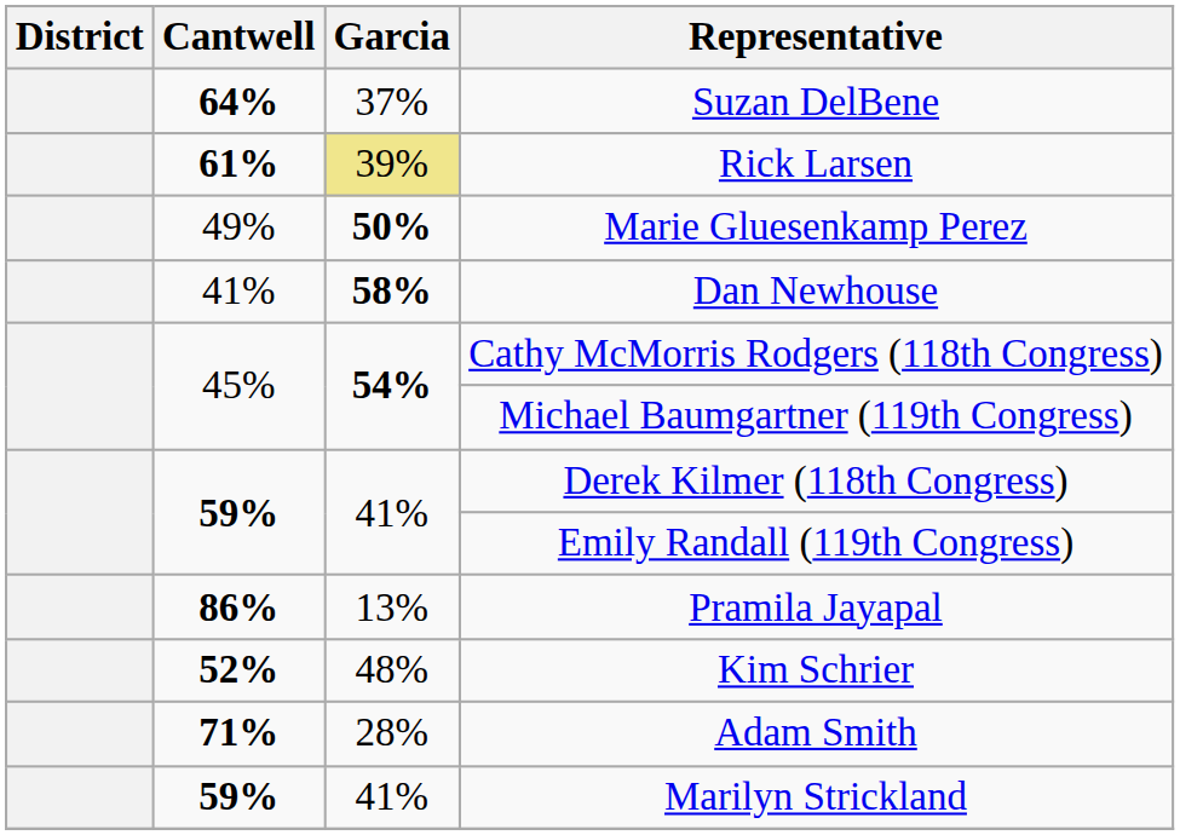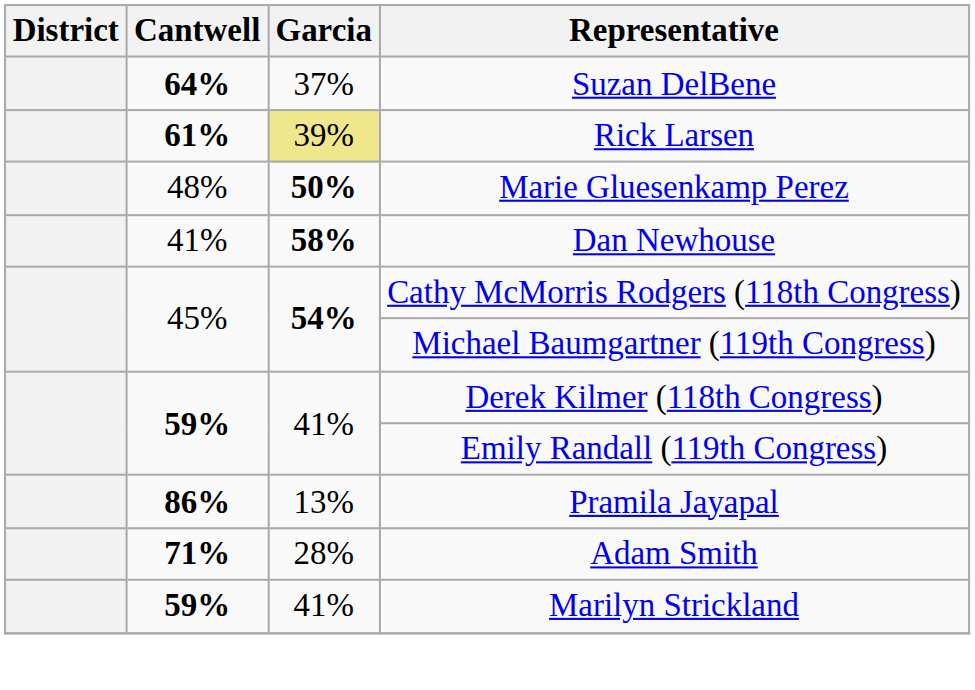 <table class=wikitable>
 <tr>
 <th>District</th>
 <th>Cantwell</th>
 <th>Garcia</th>
 <th>Representative</th>
 </tr>
 <tr align=center>
 <th></th>
 <td><strong>64%</strong></td>
 <td>37%</td>
 <td><a href='#'>Suzan DelBene</a></td>
 </tr>
 <tr align=center>
 <th></th>
 <td><strong>61%</strong></td>
 <td style="background: khaki;">39%</td>
 <td><a href='#'>Rick Larsen</a></td>
 </tr>
 <tr align=center>
 <th></th>
-<td>49%</td>
+<td>48%</td>
 <td><strong>50%</strong></td>
 <td><a href='#'>Marie Gluesenkamp Perez</a></td>
 </tr>
 <tr align=center>
 <th></th>
 <td>41%</td>
 <td><strong>58%</strong></td>
 <td><a href='#'>Dan Newhouse</a></td>
 </tr>
 <tr align=center>
 <th rowspan=2 ></th>
 <td rowspan=2>45%</td>
 <td rowspan=2><strong>54%</strong></td>
 <td><a href='#'>Cathy McMorris Rodgers</a> (<a href='#'>118th Congress</a>)</td>
 </tr>
 <tr align=center>
 <td><a href='#'>Michael Baumgartner</a> (<a href='#'>119th Congress</a>)</td>
 </tr>
 <tr align=center>
 <th rowspan=2 ></th>
 <td rowspan=2><strong>59%</strong></td>
 <td rowspan=2>41%</td>
 <td><a href='#'>Derek Kilmer</a> (<a href='#'>118th Congress</a>)</td>
 </tr>
 <tr align=center>
 <td><a href='#'>Emily Randall</a> (<a href='#'>119th Congress</a>)</td>
 </tr>
 <tr align=center>
 <th></th>
 <td><strong>86%</strong></td>
 <td>13%</td>
 <td><a href='#'>Pramila Jayapal</a></td>
 </tr>
 <tr align=center>
 <th></th>
-<td><strong>52%</strong></td>
-<td>48%</td>
-<td><a href='#'>Kim Schrier</a></td>
-</tr>
-<tr align=center>
-<th></th>
 <td><strong>71%</strong></td>
 <td>28%</td>
 <td><a href='#'>Adam Smith</a></td>
 </tr>
 <tr align=center>
 <th></th>
 <td><strong>59%</strong></td>
 <td>41%</td>
 <td><a href='#'>Marilyn Strickland</a></td>
 </tr>
 <tr align=center>
 </tr>
 </table>
